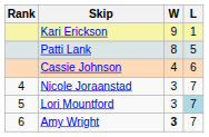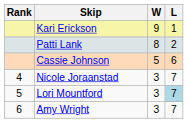 <table class="wikitable" style="text-align:center;">
 <tr>
 <th bgcolor="#efefef" width="20">Rank</th>
 <th bgcolor="#efefef" width="170">Skip</th>
 <th bgcolor="#efefef" width="20">W</th>
 <th bgcolor="#efefef" width="20">L</th>
 </tr>
 <tr style="background:#F7F6A8;">
 <td></td>
 <td align=left><a href='#'>Kari Erickson</a></td>
 <td>9</td>
 <td>1</td>
 </tr>
 <tr style="background:#DCE5E5;">
 <td></td>
 <td align=left><a href='#'>Patti Lank</a></td>
 <td>8</td>
-<td>5</td>
+<td>2</td>
 </tr>
 <tr style="background:#FFDAB9;">
 <td></td>
 <td align=left><a href='#'>Cassie Johnson</a></td>
-<td>4</td>
+<td>5</td>
 <td>6</td>
 </tr>
 <tr>
 <td>4</td>
 <td align=left><a href='#'>Nicole Joraanstad</a></td>
 <td>3</td>
 <td>7</td>
 </tr>
 <tr>
 <td>5</td>
 <td align=left><a href='#'>Lori Mountford</a></td>
 <td>3</td>
 <td style="background: lightblue;">7</td>
 </tr>
 <tr>
 <td>6</td>
 <td align=left><a href='#'>Amy Wright</a></td>
-<td><strong>3</strong></td>
+<td>3</td>
 <td>7</td>
 </tr>
 </table>
